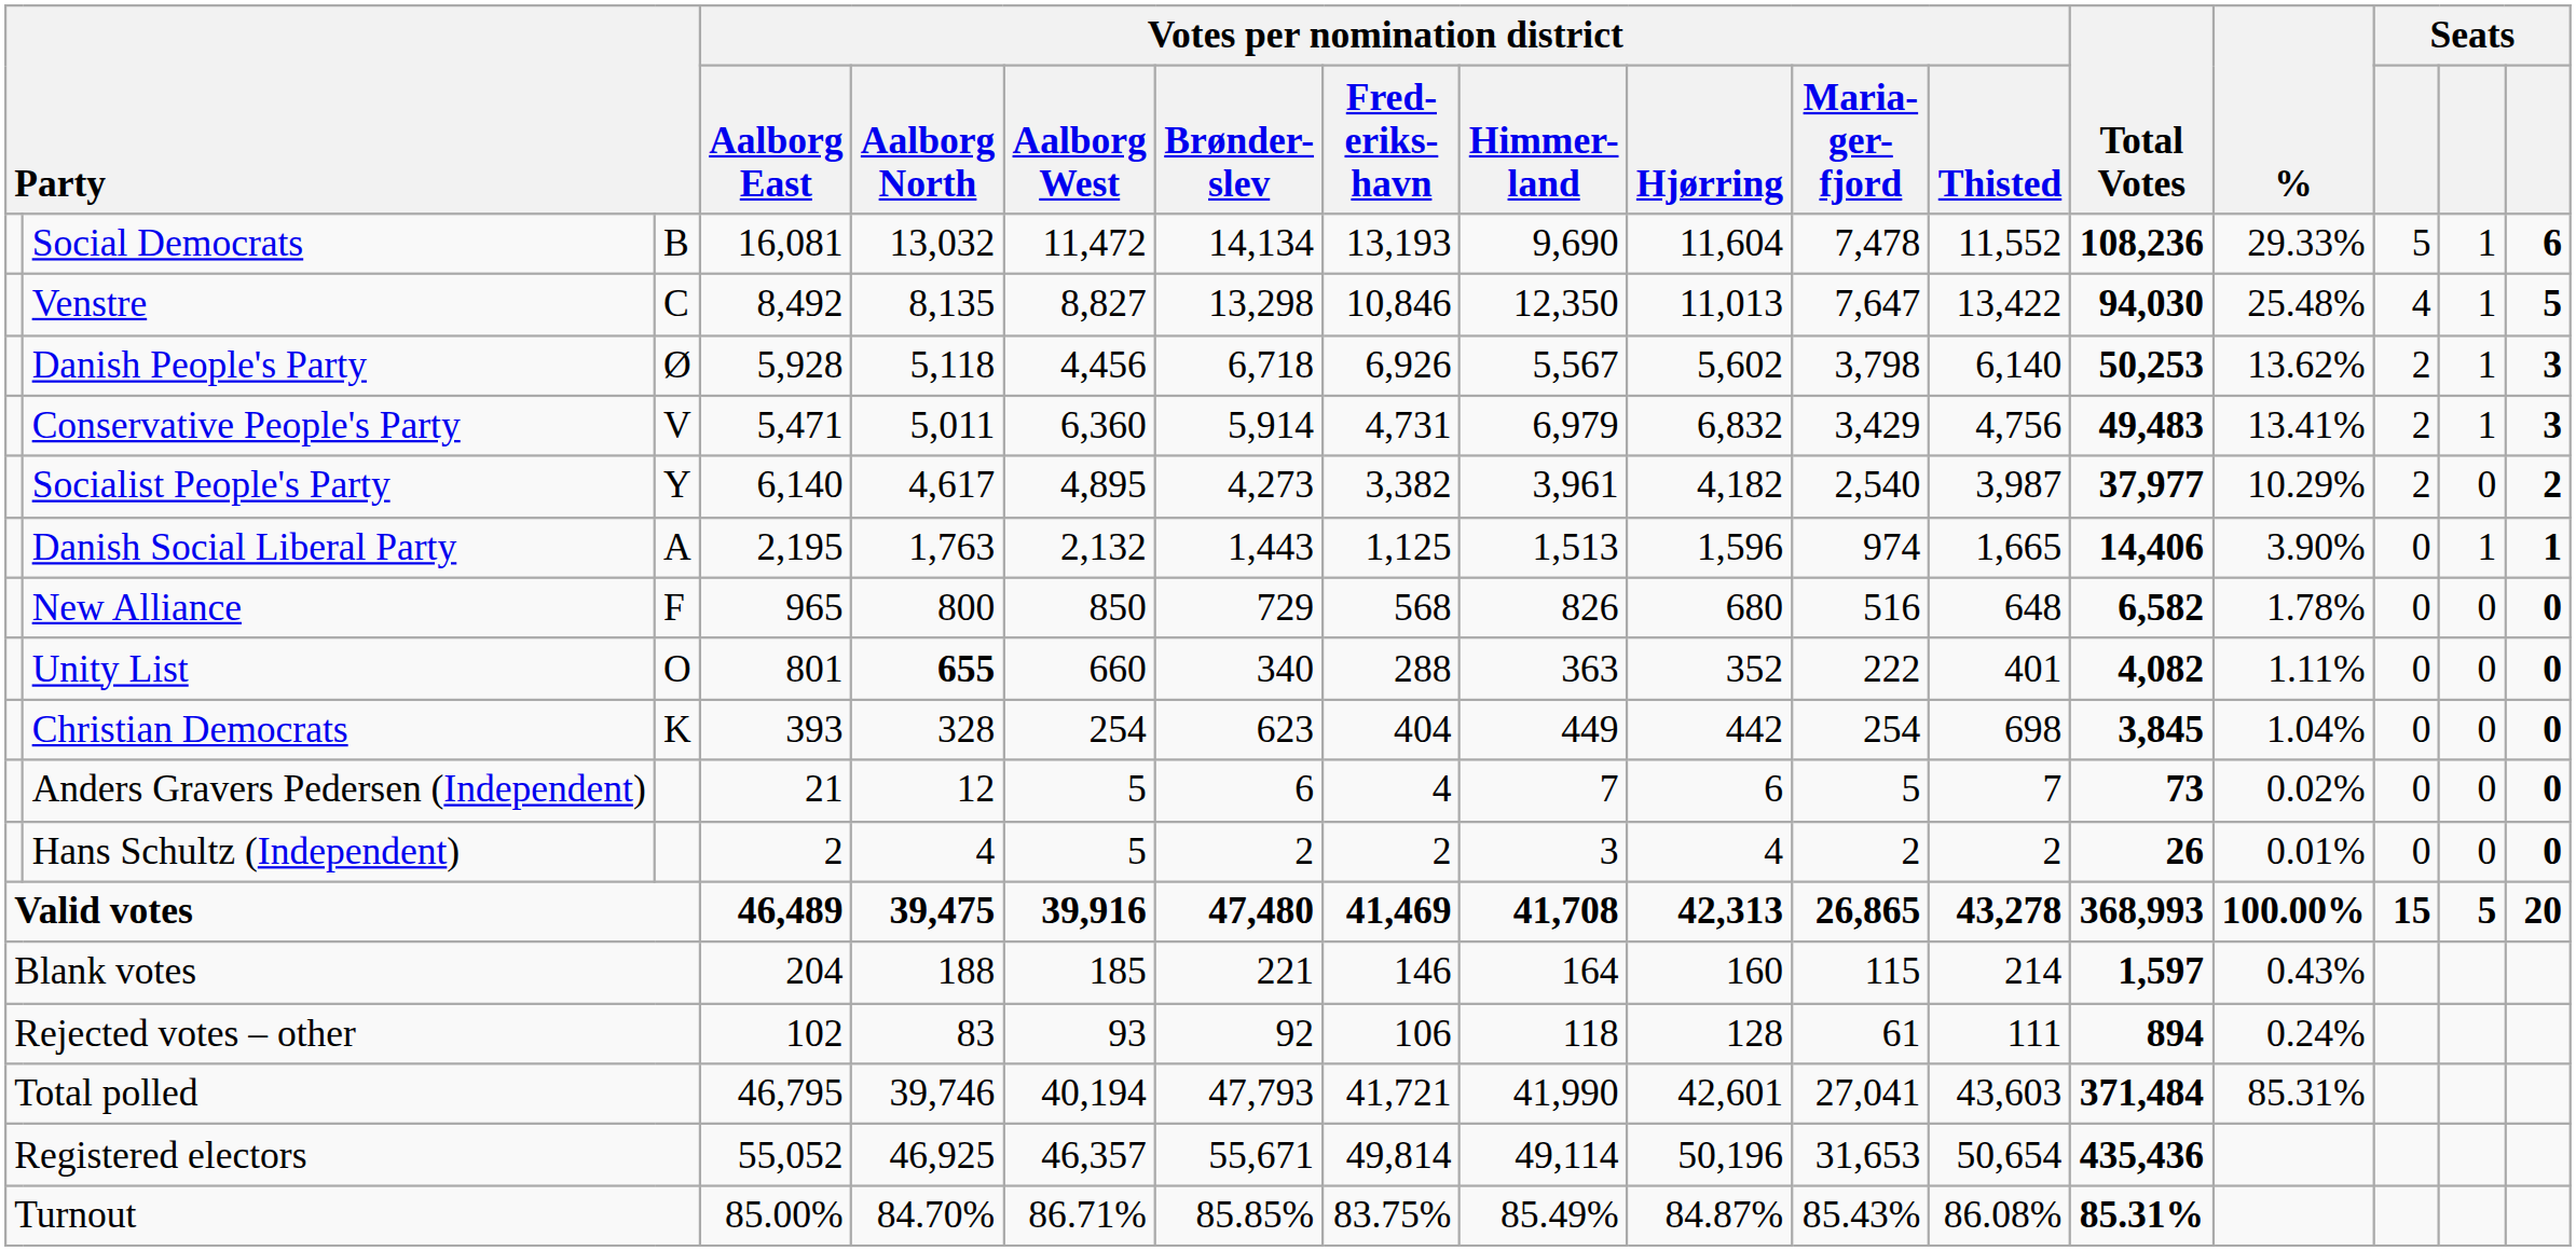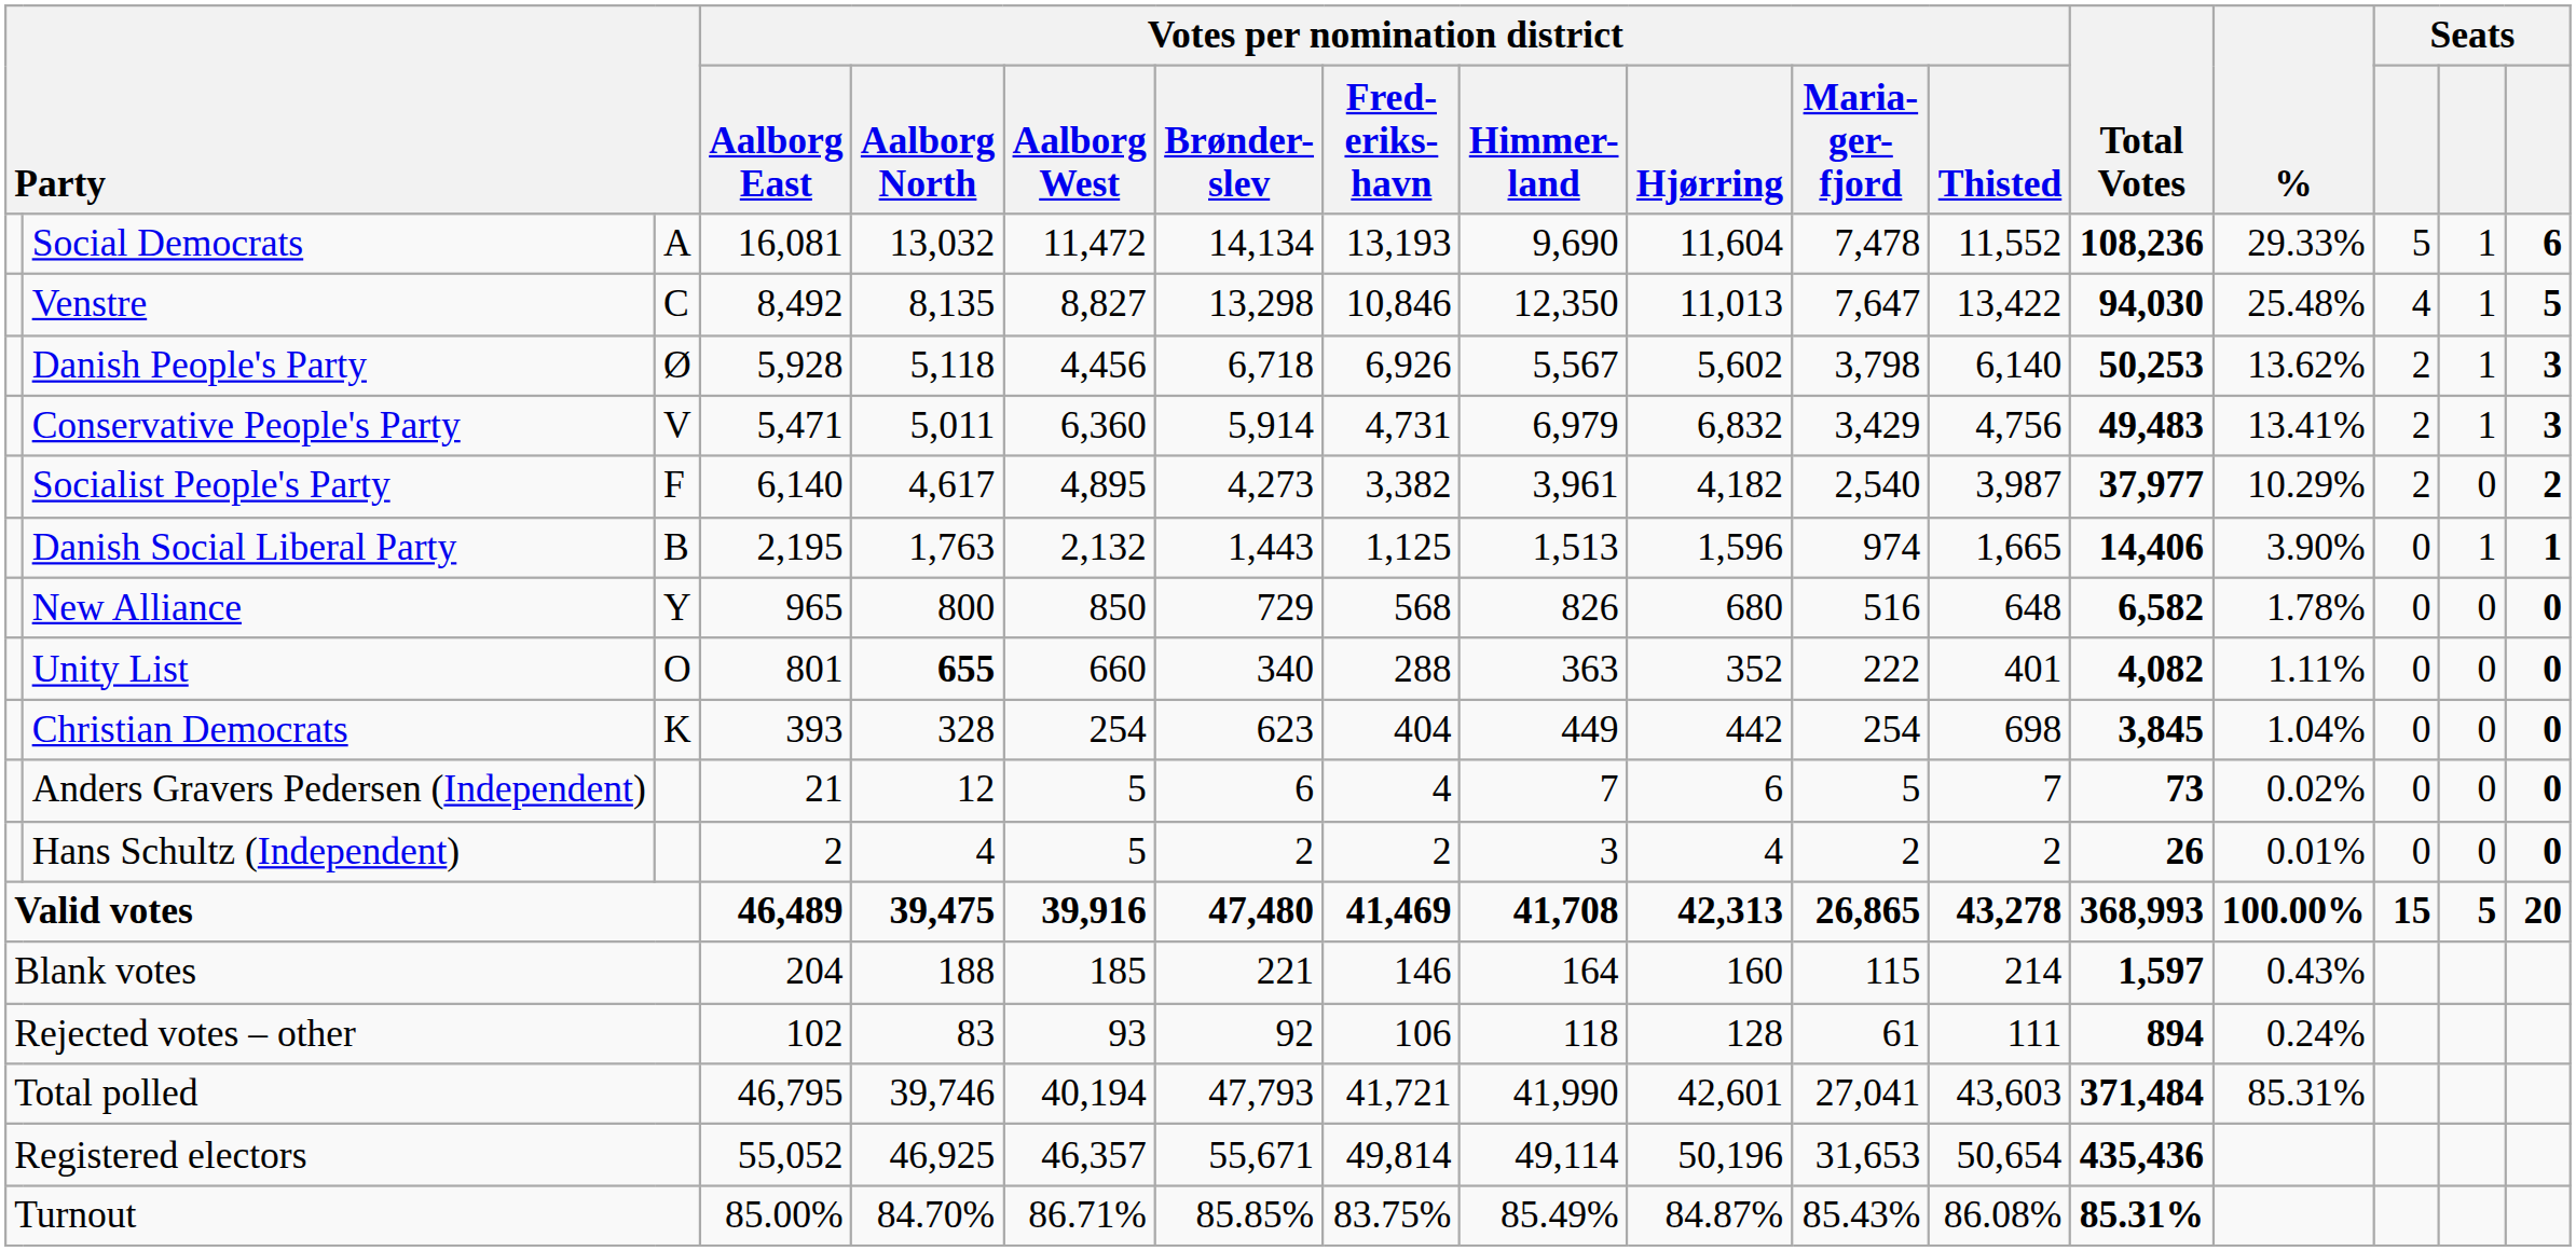 <table class="wikitable" border="1" style="text-align:right;">
 <tr>
 <th style="text-align:left;" valign=bottom rowspan=2 colspan=3>Party</th>
 <th colspan=9>Votes per nomination district</th>
 <th align=center valign=bottom rowspan=2 width="50">Total Votes</th>
 <th align=center valign=bottom rowspan=2 width="50">%</th>
 <th colspan=3>Seats</th>
 </tr>
 <tr>
 <th align=center valign=bottom width="50"><a href='#'>Aalborg East</a></th>
 <th align="center" valign="bottom" width="50"><a href='#'>Aalborg North</a></th>
 <th align="center" valign="bottom" width="50"><a href='#'>Aalborg West</a></th>
 <th align="center" valign="bottom" width="50"><a href='#'>Brønder- slev</a></th>
 <th align="center" valign="bottom" width="50"><a href='#'>Fred- eriks- havn</a></th>
 <th align="center" valign="bottom" width="50"><a href='#'>Himmer- land</a></th>
 <th align="center" valign="bottom" width="50"><a href='#'>Hjørring</a></th>
 <th align="center" valign="bottom" width="50"><a href='#'>Maria- ger- fjord</a></th>
 <th align="center" valign="bottom" width="50"><a href='#'>Thisted</a></th>
 <th align="center" valign="bottom" width="20"><small></small></th>
 <th align=center valign=bottom width="20"><small><a href='#'></a></small></th>
 <th align=center valign=bottom width="20"><small></small></th>
 </tr>
 <tr>
 <td></td>
 <td align=left><a href='#'>Social Democrats</a></td>
-<td align=left>B</td>
+<td align=left>A</td>
 <td>16,081</td>
 <td>13,032</td>
 <td>11,472</td>
 <td>14,134</td>
 <td>13,193</td>
 <td>9,690</td>
 <td>11,604</td>
 <td>7,478</td>
 <td>11,552</td>
 <td><strong>108,236</strong></td>
 <td>29.33%</td>
 <td>5</td>
 <td>1</td>
 <td><strong>6</strong></td>
 </tr>
 <tr>
 <td></td>
 <td align=left><a href='#'>Venstre</a></td>
 <td align=left>C</td>
 <td>8,492</td>
 <td>8,135</td>
 <td>8,827</td>
 <td>13,298</td>
 <td>10,846</td>
 <td>12,350</td>
 <td>11,013</td>
 <td>7,647</td>
 <td>13,422</td>
 <td><strong>94,030</strong></td>
 <td>25.48%</td>
 <td>4</td>
 <td>1</td>
 <td><strong>5</strong></td>
 </tr>
 <tr>
 <td></td>
 <td align=left><a href='#'>Danish People's Party</a></td>
 <td align=left>Ø</td>
 <td>5,928</td>
 <td>5,118</td>
 <td>4,456</td>
 <td>6,718</td>
 <td>6,926</td>
 <td>5,567</td>
 <td>5,602</td>
 <td>3,798</td>
 <td>6,140</td>
 <td><strong>50,253</strong></td>
 <td>13.62%</td>
 <td>2</td>
 <td>1</td>
 <td><strong>3</strong></td>
 </tr>
 <tr>
 <td></td>
 <td align=left style="white-space: nowrap;"><a href='#'>Conservative People's Party</a></td>
 <td align=left>V</td>
 <td>5,471</td>
 <td>5,011</td>
 <td>6,360</td>
 <td>5,914</td>
 <td>4,731</td>
 <td>6,979</td>
 <td>6,832</td>
 <td>3,429</td>
 <td>4,756</td>
 <td><strong>49,483</strong></td>
 <td>13.41%</td>
 <td>2</td>
 <td>1</td>
 <td><strong>3</strong></td>
 </tr>
 <tr>
 <td></td>
 <td align=left><a href='#'>Socialist People's Party</a></td>
-<td align=left>Y</td>
+<td align=left>F</td>
 <td>6,140</td>
 <td>4,617</td>
 <td>4,895</td>
 <td>4,273</td>
 <td>3,382</td>
 <td>3,961</td>
 <td>4,182</td>
 <td>2,540</td>
 <td>3,987</td>
 <td><strong>37,977</strong></td>
 <td>10.29%</td>
 <td>2</td>
 <td>0</td>
 <td><strong>2</strong></td>
 </tr>
 <tr>
 <td></td>
 <td align=left><a href='#'>Danish Social Liberal Party</a></td>
-<td align=left>A</td>
+<td align=left>B</td>
 <td>2,195</td>
 <td>1,763</td>
 <td>2,132</td>
 <td>1,443</td>
 <td>1,125</td>
 <td>1,513</td>
 <td>1,596</td>
 <td>974</td>
 <td>1,665</td>
 <td><strong>14,406</strong></td>
 <td>3.90%</td>
 <td>0</td>
 <td>1</td>
 <td><strong>1</strong></td>
 </tr>
 <tr>
 <td></td>
 <td align=left><a href='#'>New Alliance</a></td>
-<td align=left>F</td>
+<td align=left>Y</td>
 <td>965</td>
 <td>800</td>
 <td>850</td>
 <td>729</td>
 <td>568</td>
 <td>826</td>
 <td>680</td>
 <td>516</td>
 <td>648</td>
 <td><strong>6,582</strong></td>
 <td>1.78%</td>
 <td>0</td>
 <td>0</td>
 <td><strong>0</strong></td>
 </tr>
 <tr>
 <td></td>
 <td align=left><a href='#'>Unity List</a></td>
 <td align=left>O</td>
 <td>801</td>
 <td><strong>655</strong></td>
 <td>660</td>
 <td>340</td>
 <td>288</td>
 <td>363</td>
 <td>352</td>
 <td>222</td>
 <td>401</td>
 <td><strong>4,082</strong></td>
 <td>1.11%</td>
 <td>0</td>
 <td>0</td>
 <td><strong>0</strong></td>
 </tr>
 <tr>
 <td></td>
 <td align=left><a href='#'>Christian Democrats</a></td>
 <td align=left>K</td>
 <td>393</td>
 <td>328</td>
 <td>254</td>
 <td>623</td>
 <td>404</td>
 <td>449</td>
 <td>442</td>
 <td>254</td>
 <td>698</td>
 <td><strong>3,845</strong></td>
 <td>1.04%</td>
 <td>0</td>
 <td>0</td>
 <td><strong>0</strong></td>
 </tr>
 <tr>
 <td></td>
 <td align=left>Anders Gravers Pedersen (<a href='#'>Independent</a>)</td>
 <td></td>
 <td>21</td>
 <td>12</td>
 <td>5</td>
 <td>6</td>
 <td>4</td>
 <td>7</td>
 <td>6</td>
 <td>5</td>
 <td>7</td>
 <td><strong>73</strong></td>
 <td>0.02%</td>
 <td>0</td>
 <td>0</td>
 <td><strong>0</strong></td>
 </tr>
 <tr>
 <td></td>
 <td align=left>Hans Schultz (<a href='#'>Independent</a>)</td>
 <td></td>
 <td>2</td>
 <td>4</td>
 <td>5</td>
 <td>2</td>
 <td>2</td>
 <td>3</td>
 <td>4</td>
 <td>2</td>
 <td>2</td>
 <td><strong>26</strong></td>
 <td>0.01%</td>
 <td>0</td>
 <td>0</td>
 <td><strong>0</strong></td>
 </tr>
 <tr style="font-weight:bold">
 <td align=left colspan=3>Valid votes</td>
 <td>46,489</td>
 <td>39,475</td>
 <td>39,916</td>
 <td>47,480</td>
 <td>41,469</td>
 <td>41,708</td>
 <td>42,313</td>
 <td>26,865</td>
 <td>43,278</td>
 <td>368,993</td>
 <td>100.00%</td>
 <td>15</td>
 <td>5</td>
 <td>20</td>
 </tr>
 <tr>
 <td align=left colspan=3>Blank votes</td>
 <td>204</td>
 <td>188</td>
 <td>185</td>
 <td>221</td>
 <td>146</td>
 <td>164</td>
 <td>160</td>
 <td>115</td>
 <td>214</td>
 <td><strong>1,597</strong></td>
 <td>0.43%</td>
 <td></td>
 <td></td>
 <td></td>
 </tr>
 <tr>
 <td align=left colspan=3>Rejected votes – other</td>
 <td>102</td>
 <td>83</td>
 <td>93</td>
 <td>92</td>
 <td>106</td>
 <td>118</td>
 <td>128</td>
 <td>61</td>
 <td>111</td>
 <td><strong>894</strong></td>
 <td>0.24%</td>
 <td></td>
 <td></td>
 <td></td>
 </tr>
 <tr>
 <td align=left colspan=3>Total polled</td>
 <td>46,795</td>
 <td>39,746</td>
 <td>40,194</td>
 <td>47,793</td>
 <td>41,721</td>
 <td>41,990</td>
 <td>42,601</td>
 <td>27,041</td>
 <td>43,603</td>
 <td><strong>371,484</strong></td>
 <td>85.31%</td>
 <td></td>
 <td></td>
 <td></td>
 </tr>
 <tr>
 <td align=left colspan=3>Registered electors</td>
 <td>55,052</td>
 <td>46,925</td>
 <td>46,357</td>
 <td>55,671</td>
 <td>49,814</td>
 <td>49,114</td>
 <td>50,196</td>
 <td>31,653</td>
 <td>50,654</td>
 <td><strong>435,436</strong></td>
 <td></td>
 <td></td>
 <td></td>
 <td></td>
 </tr>
 <tr>
 <td align=left colspan=3>Turnout</td>
 <td>85.00%</td>
 <td>84.70%</td>
 <td>86.71%</td>
 <td>85.85%</td>
 <td>83.75%</td>
 <td>85.49%</td>
 <td>84.87%</td>
 <td>85.43%</td>
 <td>86.08%</td>
 <td><strong>85.31%</strong></td>
 <td></td>
 <td></td>
 <td></td>
 <td></td>
 </tr>
 </table>
